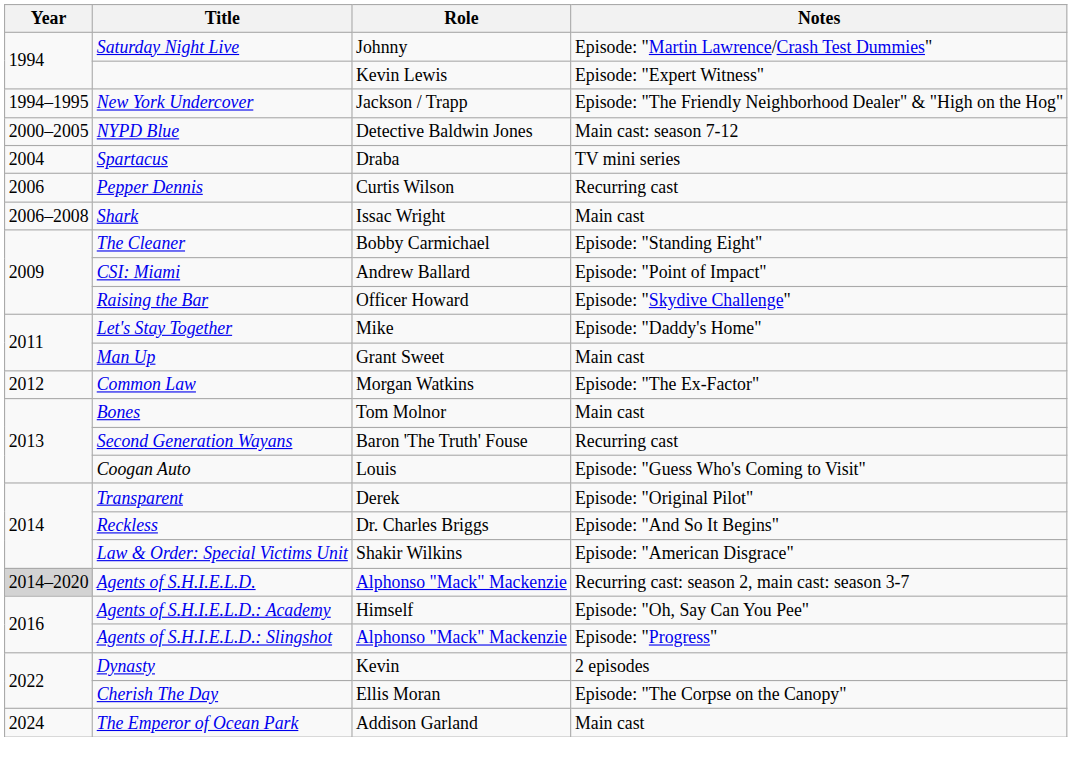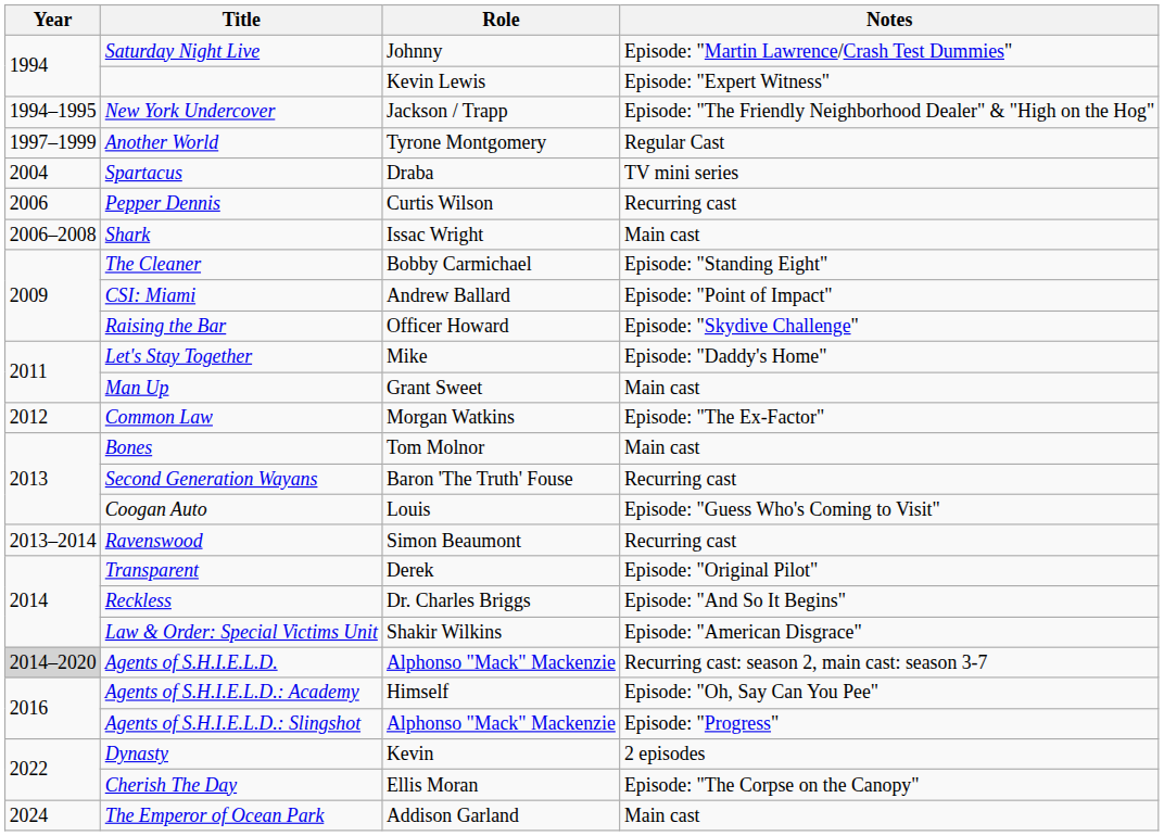 <table class="wikitable sortable">
 <tr>
 <th>Year</th>
 <th>Title</th>
 <th>Role</th>
 <th class="unsortable">Notes</th>
 </tr>
 <tr>
 <td rowspan=2>1994</td>
 <td><em><a href='#'>Saturday Night Live</a></em></td>
 <td>Johnny</td>
 <td>Episode: "<a href='#'>Martin Lawrence</a>/<a href='#'>Crash Test Dummies</a>"</td>
 </tr>
 <tr>
 <td><em></em></td>
 <td>Kevin Lewis</td>
 <td>Episode: "Expert Witness"</td>
 </tr>
 <tr>
 <td>1994–1995</td>
 <td><em><a href='#'>New York Undercover</a></em></td>
 <td>Jackson / Trapp</td>
 <td>Episode: "The Friendly Neighborhood Dealer" & "High on the Hog"</td>
 </tr>
 <tr>
-<td>2000–2005</td>
-<td><em><a href='#'>NYPD Blue</a></em></td>
-<td>Detective Baldwin Jones</td>
-<td>Main cast: season 7-12</td>
+<td>1997–1999</td>
+<td><em><a href='#'>Another World</a></em></td>
+<td>Tyrone Montgomery</td>
+<td>Regular Cast</td>
 </tr>
 <tr>
 <td>2004</td>
 <td><em><a href='#'>Spartacus</a></em></td>
 <td>Draba</td>
 <td>TV mini series</td>
 </tr>
 <tr>
 <td>2006</td>
 <td><em><a href='#'>Pepper Dennis</a></em></td>
 <td>Curtis Wilson</td>
 <td>Recurring cast</td>
 </tr>
 <tr>
 <td>2006–2008</td>
 <td><em><a href='#'>Shark</a></em></td>
 <td>Issac Wright</td>
 <td>Main cast</td>
 </tr>
 <tr>
 <td rowspan=3>2009</td>
 <td><em><a href='#'>The Cleaner</a></em></td>
 <td>Bobby Carmichael</td>
 <td>Episode: "Standing Eight"</td>
 </tr>
 <tr>
 <td><em><a href='#'>CSI: Miami</a></em></td>
 <td>Andrew Ballard</td>
 <td>Episode: "Point of Impact"</td>
 </tr>
 <tr>
 <td><em><a href='#'>Raising the Bar</a></em></td>
 <td>Officer Howard</td>
 <td>Episode: "<a href='#'>Skydive Challenge</a>"</td>
 </tr>
 <tr>
 <td rowspan=2>2011</td>
 <td><em><a href='#'>Let's Stay Together</a></em></td>
 <td>Mike</td>
 <td>Episode: "Daddy's Home"</td>
 </tr>
 <tr>
 <td><em><a href='#'>Man Up</a></em></td>
 <td>Grant Sweet</td>
 <td>Main cast</td>
 </tr>
 <tr>
 <td>2012</td>
 <td><em><a href='#'>Common Law</a></em></td>
 <td>Morgan Watkins</td>
 <td>Episode: "The Ex-Factor"</td>
 </tr>
 <tr>
 <td rowspan=3>2013</td>
 <td><em><a href='#'>Bones</a></em></td>
 <td>Tom Molnor</td>
 <td>Main cast</td>
 </tr>
 <tr>
 <td><em><a href='#'>Second Generation Wayans</a></em></td>
 <td>Baron 'The Truth' Fouse</td>
 <td>Recurring cast</td>
 </tr>
 <tr>
 <td><em>Coogan Auto</em></td>
 <td>Louis</td>
 <td>Episode: "Guess Who's Coming to Visit"</td>
 </tr>
 <tr>
+<td>2013–2014</td>
+<td><em><a href='#'>Ravenswood</a></em></td>
+<td>Simon Beaumont</td>
+<td>Recurring cast</td>
+</tr>
+<tr>
 <td rowspan=3>2014</td>
 <td><em><a href='#'>Transparent</a></em></td>
 <td>Derek</td>
 <td>Episode: "Original Pilot"</td>
 </tr>
 <tr>
 <td><em><a href='#'>Reckless</a></em></td>
 <td>Dr. Charles Briggs</td>
 <td>Episode: "And So It Begins"</td>
 </tr>
 <tr>
 <td><em><a href='#'>Law & Order: Special Victims Unit</a></em></td>
 <td>Shakir Wilkins</td>
 <td>Episode: "American Disgrace"</td>
 </tr>
 <tr>
 <td style="background: lightgrey;">2014–2020</td>
 <td><em><a href='#'>Agents of S.H.I.E.L.D.</a></em></td>
 <td><a href='#'>Alphonso "Mack" Mackenzie</a></td>
 <td>Recurring cast: season 2, main cast: season 3-7</td>
 </tr>
 <tr>
 <td rowspan="2">2016</td>
 <td><em><a href='#'>Agents of S.H.I.E.L.D.: Academy</a></em></td>
 <td>Himself</td>
 <td>Episode: "Oh, Say Can You Pee"</td>
 </tr>
 <tr>
 <td><em><a href='#'>Agents of S.H.I.E.L.D.: Slingshot</a></em></td>
 <td><a href='#'>Alphonso "Mack" Mackenzie</a></td>
 <td>Episode: "<a href='#'>Progress</a>"</td>
 </tr>
 <tr>
 <td rowspan=2>2022</td>
 <td><em><a href='#'>Dynasty</a></em></td>
 <td>Kevin</td>
 <td>2 episodes</td>
 </tr>
 <tr>
 <td><em><a href='#'>Cherish The Day</a></em></td>
 <td>Ellis Moran</td>
 <td>Episode: "The Corpse on the Canopy"</td>
 </tr>
 <tr>
 <td>2024</td>
 <td><em><a href='#'>The Emperor of Ocean Park</a></em></td>
 <td>Addison Garland</td>
 <td>Main cast</td>
 </tr>
 </table>
